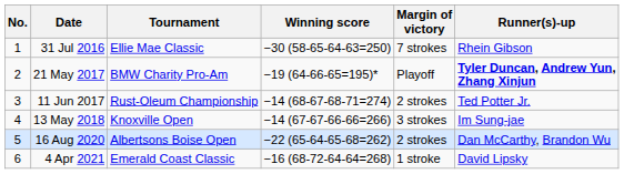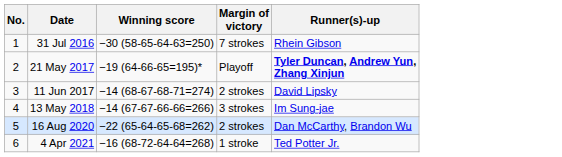 <table class="wikitable" style="font-size:95%;">
 <tr>
 <th>No.</th>
 <th>Date</th>
-<th>Tournament</th>
 <th>Winning score</th>
 <th>Margin of<br>victory</th>
 <th>Runner(s)-up</th>
 </tr>
 <tr>
 <td align=center>1</td>
 <td align=right>31 Jul <a href='#'>2016</a></td>
-<td><a href='#'>Ellie Mae Classic</a></td>
 <td>−30 (58-65-64-63=250)</td>
 <td>7 strokes</td>
 <td> <a href='#'>Rhein Gibson</a></td>
 </tr>
 <tr>
 <td align=center>2</td>
 <td align=right>21 May <a href='#'>2017</a></td>
-<td><a href='#'>BMW Charity Pro-Am</a></td>
 <td>−19 (64-66-65=195)*</td>
 <td>Playoff</td>
 <td><strong> <a href='#'>Tyler Duncan</a>,  <a href='#'>Andrew Yun</a>,<br> <a href='#'>Zhang Xinjun</a></strong></td>
 </tr>
 <tr>
 <td align=center>3</td>
 <td align=right>11 Jun 2017</td>
-<td><a href='#'>Rust-Oleum Championship</a></td>
 <td>−14 (68-67-68-71=274)</td>
 <td>2 strokes</td>
-<td> <a href='#'>Ted Potter Jr.</a></td>
+<td> <a href='#'>David Lipsky</a></td>
 </tr>
 <tr>
 <td align=center>4</td>
 <td align=right>13 May <a href='#'>2018</a></td>
-<td><a href='#'>Knoxville Open</a></td>
 <td>−14 (67-67-66-66=266)</td>
 <td>3 strokes</td>
 <td> <a href='#'>Im Sung-jae</a></td>
 </tr>
 <tr style="background:#D6E8FF;">
 <td align=center>5</td>
 <td align=right>16 Aug <a href='#'>2020</a></td>
-<td><a href='#'>Albertsons Boise Open</a></td>
 <td>−22 (65-64-65-68=262)</td>
 <td>2 strokes</td>
 <td> <a href='#'>Dan McCarthy</a>,  <a href='#'>Brandon Wu</a></td>
 </tr>
 <tr>
 <td align=center>6</td>
 <td align=right>4 Apr <a href='#'>2021</a></td>
-<td><a href='#'>Emerald Coast Classic</a></td>
 <td>−16 (68-72-64-64=268)</td>
 <td>1 stroke</td>
-<td> <a href='#'>David Lipsky</a></td>
+<td> <a href='#'>Ted Potter Jr.</a></td>
 </tr>
 </table>
